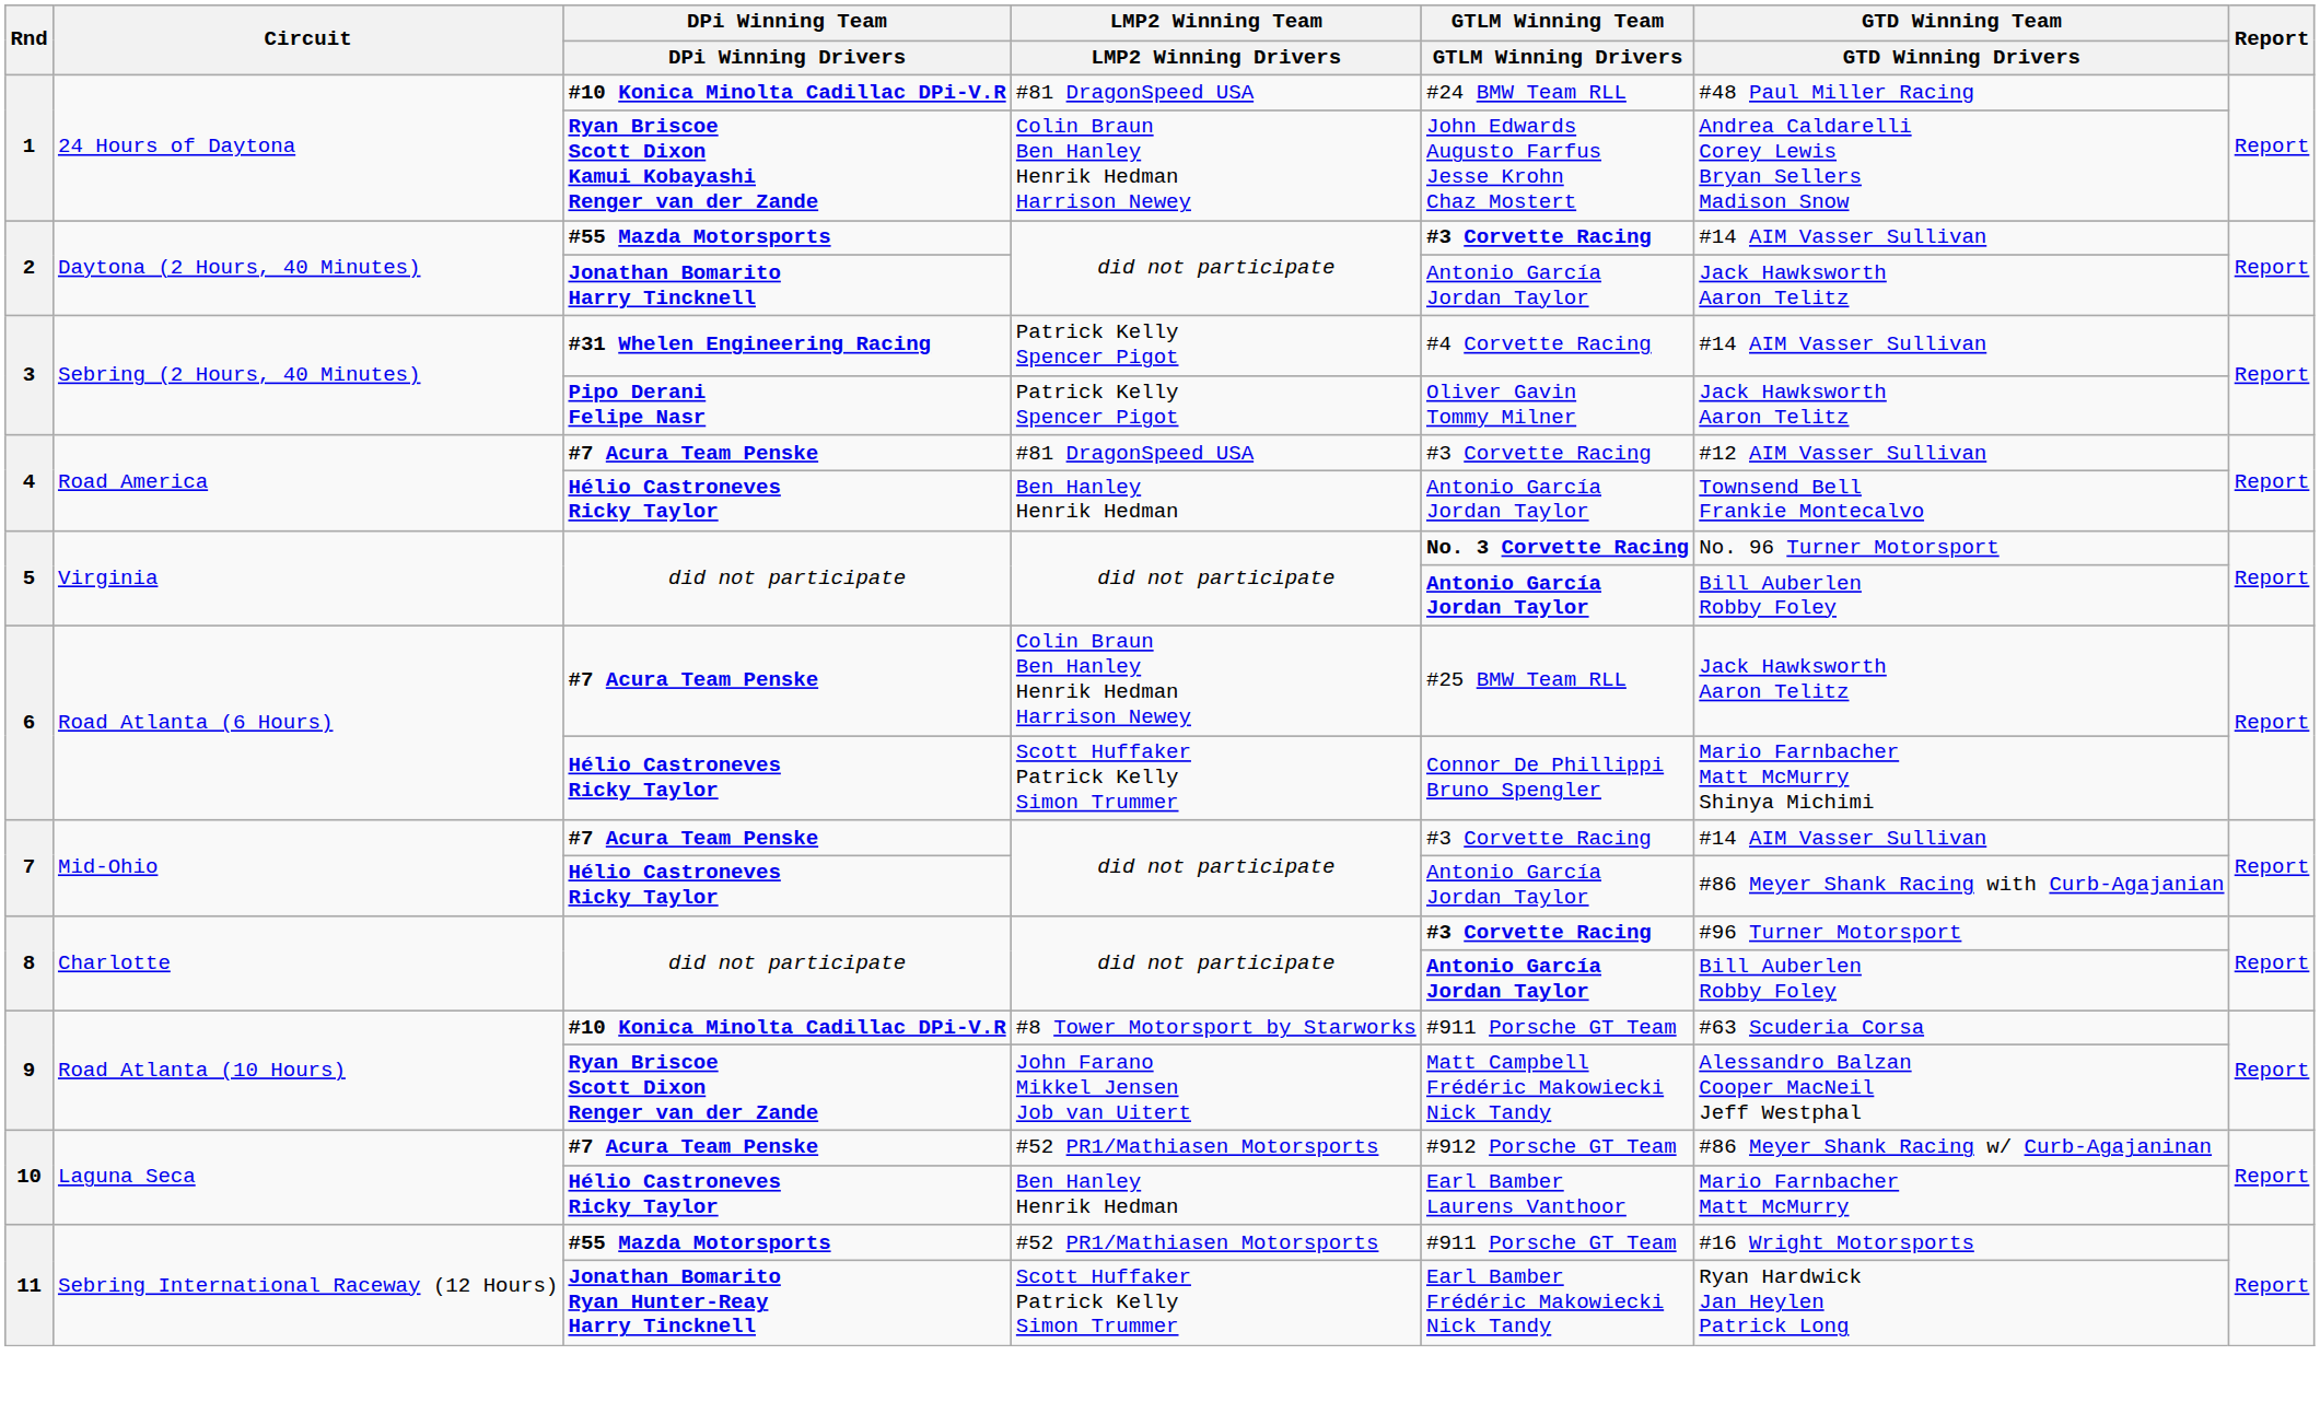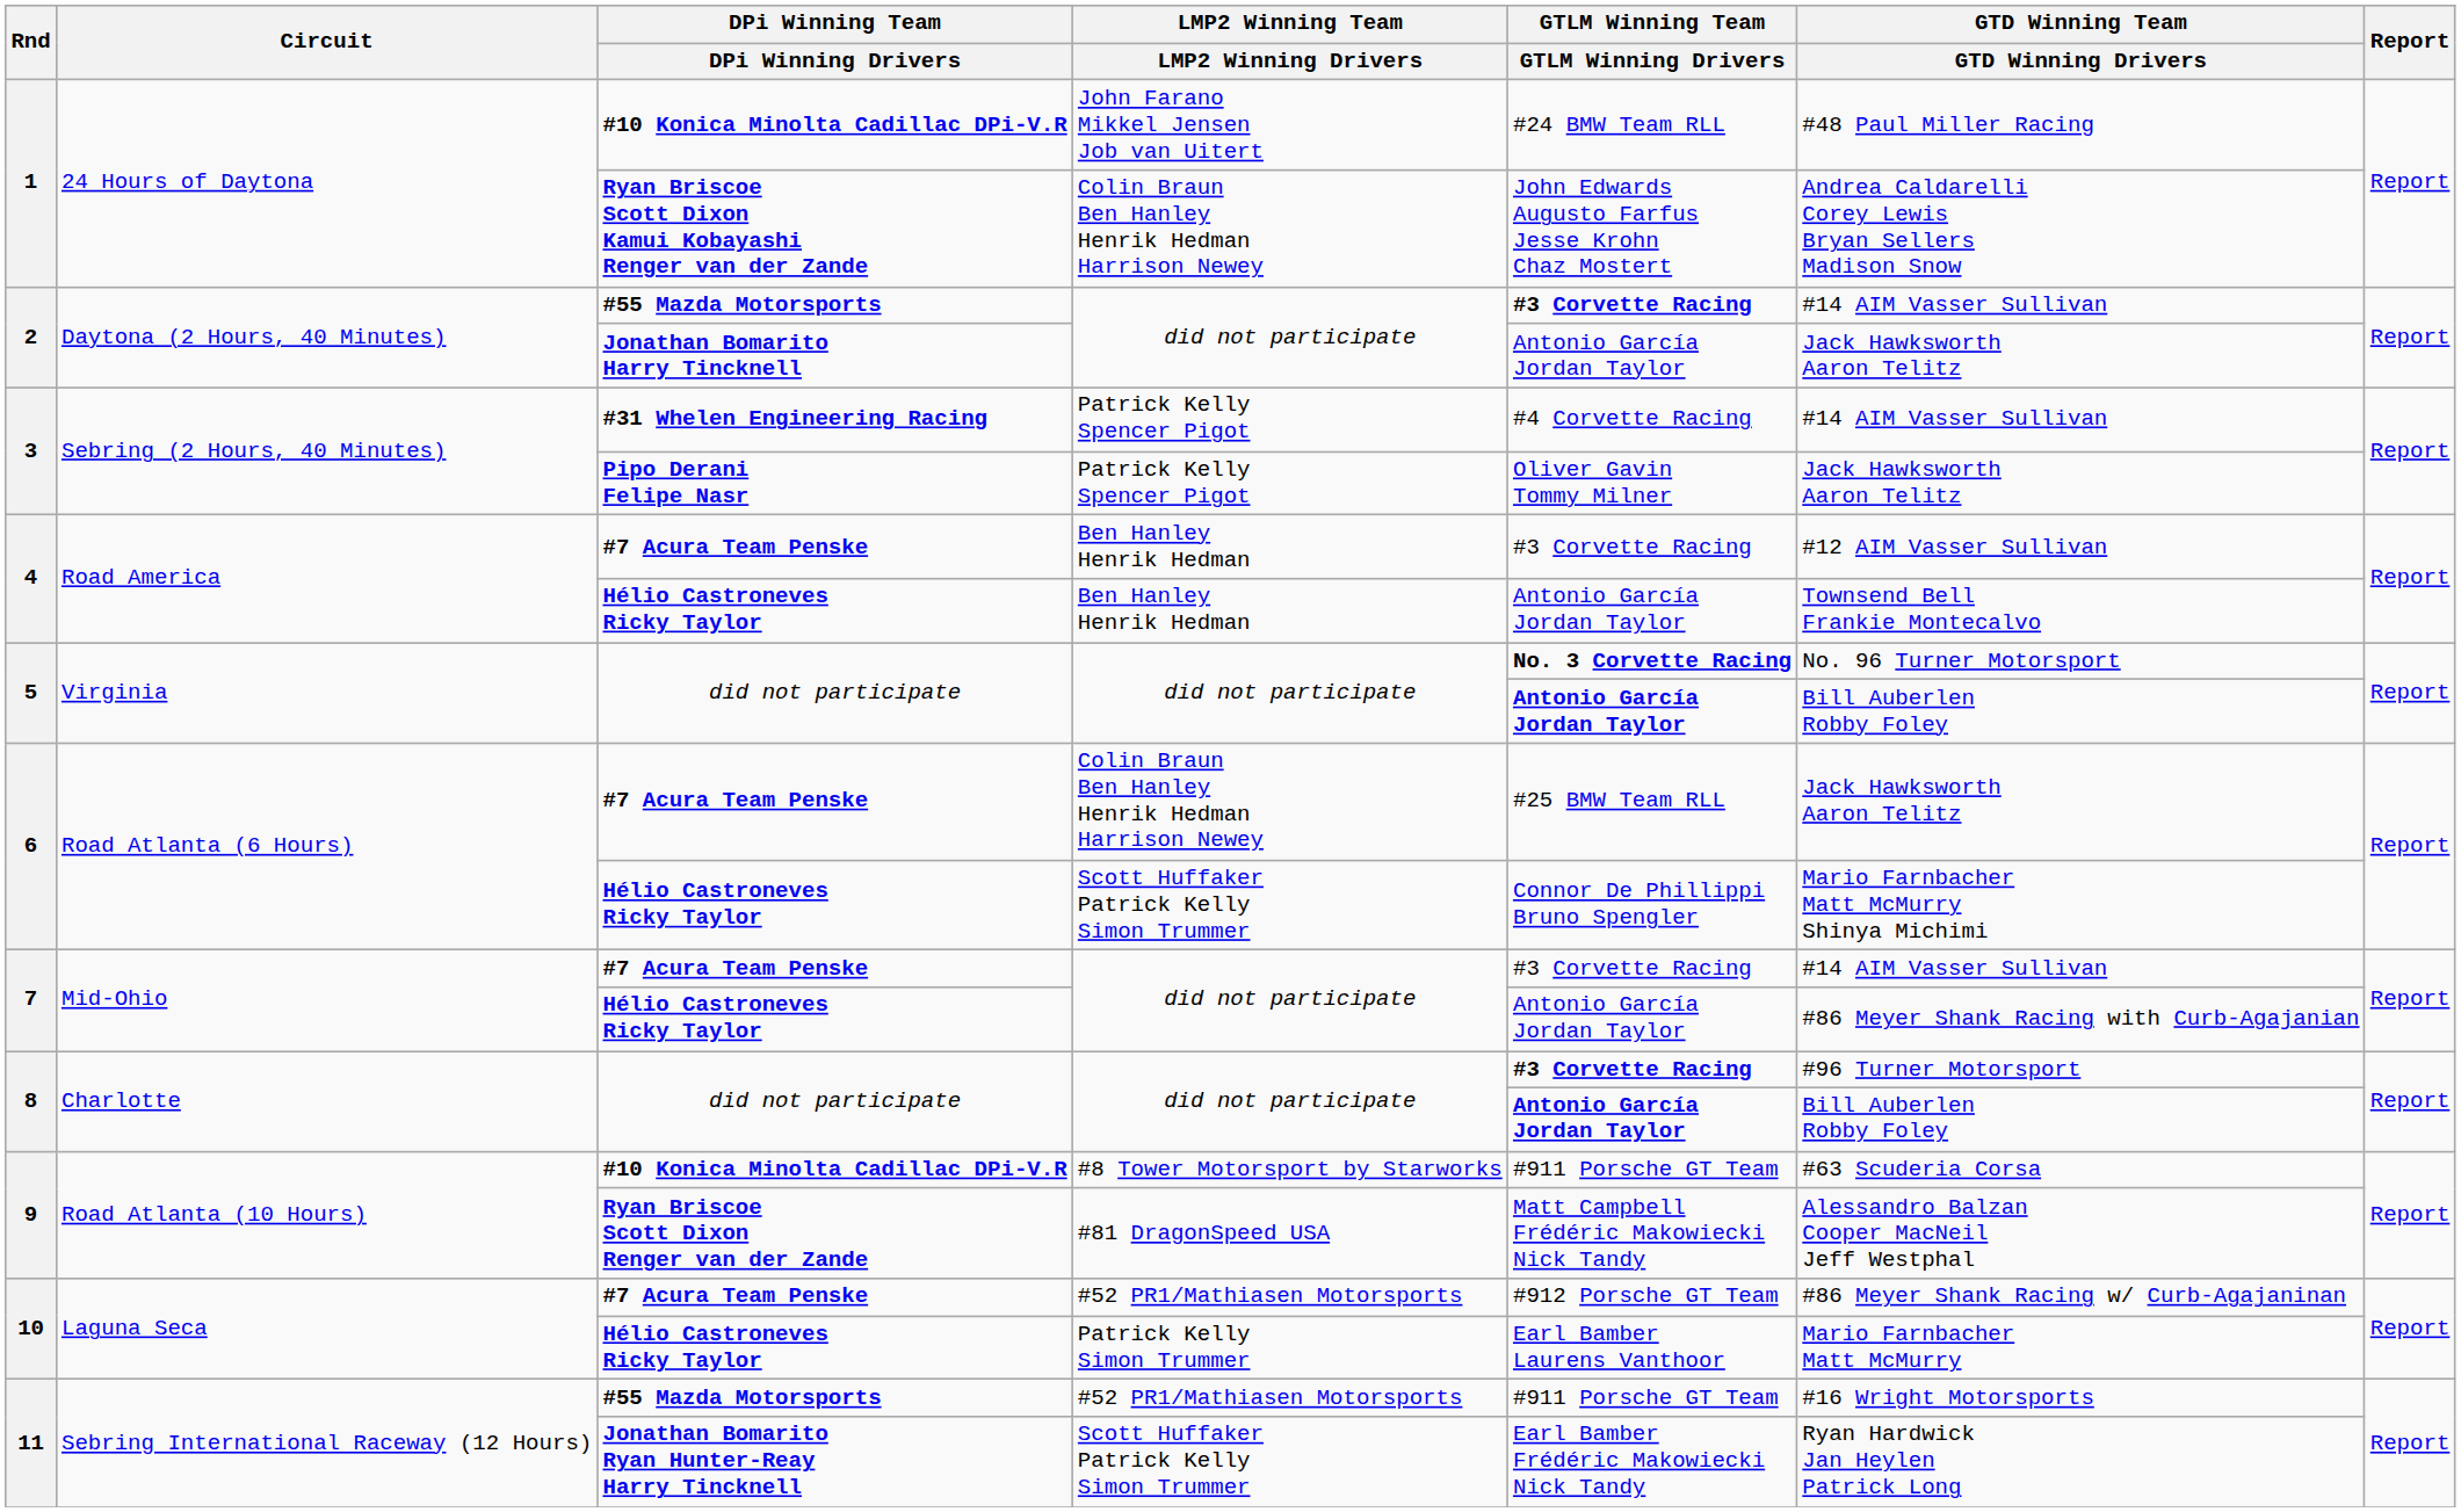 <table class="wikitable" style="font-size:90%">
 <tr>
 <th rowspan=2>Rnd</th>
 <th rowspan=2>Circuit</th>
 <th>DPi Winning Team</th>
 <th>LMP2 Winning Team</th>
 <th>GTLM Winning Team</th>
 <th>GTD Winning Team</th>
 <th rowspan=2>Report</th>
 </tr>
 <tr>
 <th>DPi Winning Drivers</th>
 <th>LMP2 Winning Drivers</th>
 <th>GTLM Winning Drivers</th>
 <th>GTD Winning Drivers</th>
 </tr>
 <tr>
 <th rowspan=2>1</th>
 <td rowspan=2><a href='#'>24 Hours of Daytona</a></td>
 <td><strong> #10 <a href='#'>Konica Minolta Cadillac DPi-V.R</a></strong></td>
-<td> #81 <a href='#'>DragonSpeed USA</a></td>
+<td> <a href='#'>John Farano</a><br> <a href='#'>Mikkel Jensen</a><br> <a href='#'>Job van Uitert</a></td>
 <td> #24 <a href='#'>BMW Team RLL</a></td>
 <td> #48 <a href='#'>Paul Miller Racing</a></td>
 <td rowspan=2><a href='#'>Report</a></td>
 </tr>
 <tr>
 <td><strong> <a href='#'>Ryan Briscoe</a><br> <a href='#'>Scott Dixon</a><br> <a href='#'>Kamui Kobayashi</a><br> <a href='#'>Renger van der Zande</a></strong></td>
 <td> <a href='#'>Colin Braun</a><br> <a href='#'>Ben Hanley</a><br> Henrik Hedman<br> <a href='#'>Harrison Newey</a></td>
 <td> <a href='#'>John Edwards</a><br> <a href='#'>Augusto Farfus</a><br> <a href='#'>Jesse Krohn</a><br> <a href='#'>Chaz Mostert</a></td>
 <td> <a href='#'>Andrea Caldarelli</a><br> <a href='#'>Corey Lewis</a><br> <a href='#'>Bryan Sellers</a><br> <a href='#'>Madison Snow</a></td>
 </tr>
 <tr>
 <th rowspan=2>2</th>
 <td rowspan=2><a href='#'>Daytona (2 Hours, 40 Minutes)</a></td>
 <td><strong> #55 <a href='#'>Mazda Motorsports</a></strong></td>
 <td rowspan=2 align=center><em>did not participate</em></td>
 <td><strong> #3 <a href='#'>Corvette Racing</a></strong></td>
 <td> #14 <a href='#'>AIM Vasser Sullivan</a></td>
 <td rowspan=2 align=center><a href='#'>Report</a></td>
 </tr>
 <tr>
 <td><strong> <a href='#'>Jonathan Bomarito</a><br> <a href='#'>Harry Tincknell</a></strong></td>
 <td> <a href='#'>Antonio García</a><br> <a href='#'>Jordan Taylor</a></td>
 <td> <a href='#'>Jack Hawksworth</a><br> <a href='#'>Aaron Telitz</a></td>
 </tr>
 <tr>
 <th rowspan=2>3</th>
 <td rowspan=2><a href='#'>Sebring (2 Hours, 40 Minutes)</a></td>
 <td><strong> #31 <a href='#'>Whelen Engineering Racing</a></strong></td>
 <td> Patrick Kelly<br> <a href='#'>Spencer Pigot</a></td>
 <td> #4 <a href='#'>Corvette Racing</a></td>
 <td> #14 <a href='#'>AIM Vasser Sullivan</a></td>
 <td rowspan=2><a href='#'>Report</a></td>
 </tr>
 <tr>
 <td><strong> <a href='#'>Pipo Derani</a><br> <a href='#'>Felipe Nasr</a></strong></td>
 <td> Patrick Kelly<br> <a href='#'>Spencer Pigot</a></td>
 <td> <a href='#'>Oliver Gavin</a><br> <a href='#'>Tommy Milner</a></td>
 <td> <a href='#'>Jack Hawksworth</a><br> <a href='#'>Aaron Telitz</a></td>
 </tr>
 <tr>
 <th rowspan=2>4</th>
 <td rowspan=2><a href='#'>Road America</a></td>
 <td><strong> #7 <a href='#'>Acura Team Penske</a></strong></td>
-<td> #81 <a href='#'>DragonSpeed USA</a></td>
+<td> <a href='#'>Ben Hanley</a><br> Henrik Hedman</td>
 <td> #3 <a href='#'>Corvette Racing</a></td>
 <td> #12 <a href='#'>AIM Vasser Sullivan</a></td>
 <td rowspan=2><a href='#'>Report</a></td>
 </tr>
 <tr>
 <td><strong> <a href='#'>Hélio Castroneves</a><br> <a href='#'>Ricky Taylor</a></strong></td>
 <td> <a href='#'>Ben Hanley</a><br> Henrik Hedman</td>
 <td> <a href='#'>Antonio García</a><br> <a href='#'>Jordan Taylor</a></td>
 <td> <a href='#'>Townsend Bell</a><br> <a href='#'>Frankie Montecalvo</a></td>
 </tr>
 <tr>
 <th rowspan=2>5</th>
 <td rowspan=2><a href='#'>Virginia</a></td>
 <td rowspan=2 align=center><em>did not participate</em></td>
 <td rowspan=2 align=center><em>did not participate</em></td>
 <td><strong> No. 3 <a href='#'>Corvette Racing</a></strong></td>
 <td> No. 96 <a href='#'>Turner Motorsport</a></td>
 <td rowspan=2><a href='#'>Report</a></td>
 </tr>
 <tr>
 <td><strong> <a href='#'>Antonio García</a><br> <a href='#'>Jordan Taylor</a></strong></td>
 <td> <a href='#'>Bill Auberlen</a><br> <a href='#'>Robby Foley</a></td>
 </tr>
 <tr>
 <th rowspan=2>6</th>
 <td rowspan=2><a href='#'>Road Atlanta (6 Hours)</a></td>
 <td><strong> #7 <a href='#'>Acura Team Penske</a></strong></td>
 <td> <a href='#'>Colin Braun</a><br> <a href='#'>Ben Hanley</a><br> Henrik Hedman<br> <a href='#'>Harrison Newey</a></td>
 <td> #25 <a href='#'>BMW Team RLL</a></td>
 <td> <a href='#'>Jack Hawksworth</a><br> <a href='#'>Aaron Telitz</a></td>
 <td rowspan=2><a href='#'>Report</a></td>
 </tr>
 <tr>
 <td><strong> <a href='#'>Hélio Castroneves</a><br> <a href='#'>Ricky Taylor</a></strong></td>
 <td> <a href='#'>Scott Huffaker</a><br> Patrick Kelly<br> <a href='#'>Simon Trummer</a></td>
 <td> <a href='#'>Connor De Phillippi</a><br> <a href='#'>Bruno Spengler</a></td>
 <td> <a href='#'>Mario Farnbacher</a><br> <a href='#'>Matt McMurry</a><br> Shinya Michimi</td>
 </tr>
 <tr>
 <th rowspan=2>7</th>
 <td rowspan=2><a href='#'>Mid-Ohio</a></td>
 <td><strong> #7 <a href='#'>Acura Team Penske</a></strong></td>
 <td rowspan=2 align=center><em>did not participate</em></td>
 <td> #3 <a href='#'>Corvette Racing</a></td>
 <td> #14 <a href='#'>AIM Vasser Sullivan</a></td>
 <td rowspan=2><a href='#'>Report</a></td>
 </tr>
 <tr>
 <td><strong> <a href='#'>Hélio Castroneves</a><br> <a href='#'>Ricky Taylor</a></strong></td>
 <td> <a href='#'>Antonio García</a><br> <a href='#'>Jordan Taylor</a></td>
 <td> #86 <a href='#'>Meyer Shank Racing</a> with <a href='#'>Curb-Agajanian</a></td>
 </tr>
 <tr>
 <th rowspan=2>8</th>
 <td rowspan=2><a href='#'>Charlotte</a></td>
 <td rowspan=2 align=center><em>did not participate</em></td>
 <td rowspan=2 align=center><em>did not participate</em></td>
 <td><strong> #3 <a href='#'>Corvette Racing</a></strong></td>
 <td> #96 <a href='#'>Turner Motorsport</a></td>
 <td rowspan=2><a href='#'>Report</a></td>
 </tr>
 <tr>
 <td><strong> <a href='#'>Antonio García</a><br> <a href='#'>Jordan Taylor</a></strong></td>
 <td> <a href='#'>Bill Auberlen</a><br> <a href='#'>Robby Foley</a></td>
 </tr>
 <tr>
 <th rowspan=2>9</th>
 <td rowspan=2><a href='#'>Road Atlanta (10 Hours)</a></td>
 <td><strong> #10 <a href='#'>Konica Minolta Cadillac DPi-V.R</a></strong></td>
 <td> #8 <a href='#'>Tower Motorsport by Starworks</a></td>
 <td> #911 <a href='#'>Porsche GT Team</a></td>
 <td> #63 <a href='#'>Scuderia Corsa</a></td>
 <td rowspan=2><a href='#'>Report</a></td>
 </tr>
 <tr>
 <td><strong> <a href='#'>Ryan Briscoe</a><br> <a href='#'>Scott Dixon</a><br> <a href='#'>Renger van der Zande</a></strong></td>
-<td> <a href='#'>John Farano</a><br> <a href='#'>Mikkel Jensen</a><br> <a href='#'>Job van Uitert</a></td>
+<td> #81 <a href='#'>DragonSpeed USA</a></td>
 <td> <a href='#'>Matt Campbell</a><br> <a href='#'>Frédéric Makowiecki</a><br> <a href='#'>Nick Tandy</a></td>
 <td> <a href='#'>Alessandro Balzan</a><br> <a href='#'>Cooper MacNeil</a><br> Jeff Westphal</td>
 </tr>
 <tr>
 <th rowspan=2>10</th>
 <td rowspan=2><a href='#'>Laguna Seca</a></td>
 <td><strong> #7 <a href='#'>Acura Team Penske</a></strong></td>
 <td> #52 <a href='#'>PR1/Mathiasen Motorsports</a></td>
 <td> #912 <a href='#'>Porsche GT Team</a></td>
 <td> #86 <a href='#'>Meyer Shank Racing</a> w/ <a href='#'>Curb-Agajaninan</a></td>
 <td rowspan=2><a href='#'>Report</a></td>
 </tr>
 <tr>
 <td><strong> <a href='#'>Hélio Castroneves</a><br> <a href='#'>Ricky Taylor</a></strong></td>
-<td> <a href='#'>Ben Hanley</a><br> Henrik Hedman</td>
+<td> Patrick Kelly<br> <a href='#'>Simon Trummer</a></td>
 <td> <a href='#'>Earl Bamber</a><br> <a href='#'>Laurens Vanthoor</a></td>
 <td> <a href='#'>Mario Farnbacher</a><br> <a href='#'>Matt McMurry</a></td>
 </tr>
 <tr>
 <th rowspan=2>11</th>
 <td rowspan=2><a href='#'>Sebring International Raceway</a> (12 Hours)</td>
 <td><strong> #55 <a href='#'>Mazda Motorsports</a></strong></td>
 <td> #52 <a href='#'>PR1/Mathiasen Motorsports</a></td>
 <td> #911 <a href='#'>Porsche GT Team</a></td>
 <td> #16 <a href='#'>Wright Motorsports</a></td>
 <td rowspan=2><a href='#'>Report</a></td>
 </tr>
 <tr>
 <td><strong> <a href='#'>Jonathan Bomarito</a><br> <a href='#'>Ryan Hunter-Reay</a><br> <a href='#'>Harry Tincknell</a></strong></td>
 <td> <a href='#'>Scott Huffaker</a><br> Patrick Kelly<br> <a href='#'>Simon Trummer</a></td>
 <td> <a href='#'>Earl Bamber</a><br> <a href='#'>Frédéric Makowiecki</a><br> <a href='#'>Nick Tandy</a></td>
 <td> Ryan Hardwick<br> <a href='#'>Jan Heylen</a><br> <a href='#'>Patrick Long</a></td>
 </tr>
 </table>
